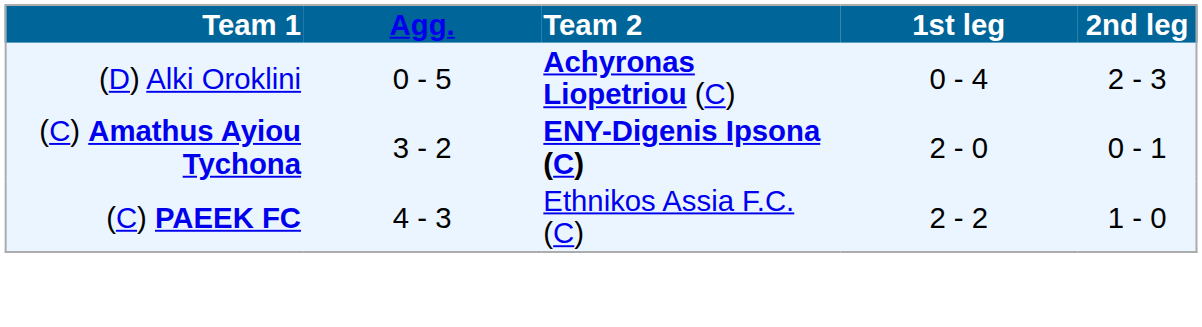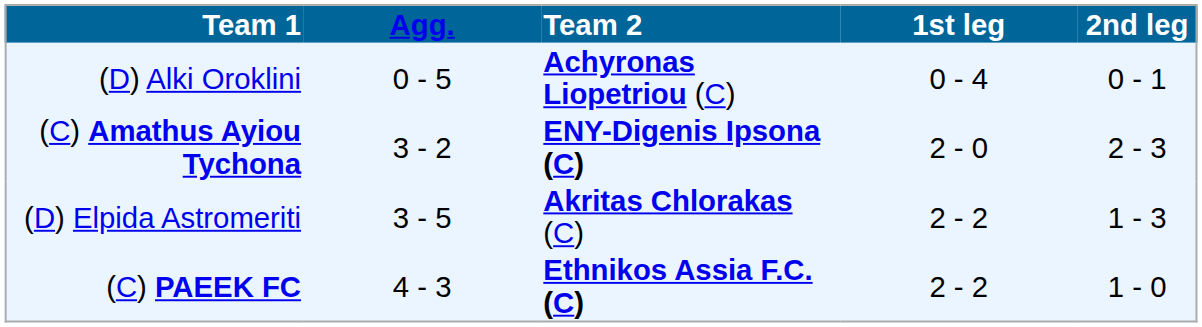 <table cellspacing="0" style="background: #EBF5FF; border: 1px #aaa solid; border-collapse: collapse; font-size: 95%; margin: 1em auto;" width=70%>
 <tr bgcolor=#006699 style="color:white;">
 <th width=25% align="right">Team 1</th>
 <th width=20% align="center"><a href='#'>Agg.</a></th>
 <th width=25% align="left">Team 2</th>
 <th width=20% align="center">1st leg</th>
 <th width=20% align="center">2nd leg</th>
 </tr>
 <tr>
 <td align=right>(<a href='#'>D</a>) <a href='#'>Alki Oroklini</a></td>
 <td align=center>0 - 5</td>
 <td align=left><strong><a href='#'>Achyronas Liopetriou</a></strong> (<a href='#'>C</a>)</td>
 <td align=center>0 - 4</td>
-<td align=center>2 - 3</td>
+<td align=center>0 - 1</td>
 </tr>
 <tr>
 <td align=right>(<a href='#'>C</a>) <strong><a href='#'>Amathus Ayiou Tychona</a></strong></td>
 <td align=center>3 - 2</td>
 <td align=left><strong><a href='#'>ENY-Digenis Ipsona</a> (<a href='#'>C</a>)</strong></td>
 <td align=center>2 - 0</td>
-<td align=center>0 - 1</td>
+<td align=center>2 - 3</td>
+</tr>
+<tr>
+<td align=right>(<a href='#'>D</a>) <a href='#'>Elpida Astromeriti</a></td>
+<td align=center>3 - 5</td>
+<td align=left><strong><a href='#'>Akritas Chlorakas</a></strong> (<a href='#'>C</a>)</td>
+<td align=center>2 - 2</td>
+<td align=center>1 - 3</td>
 </tr>
 <tr>
 <td align=right>(<a href='#'>C</a>) <strong><a href='#'>PAEEK FC</a></strong></td>
 <td align=center>4 - 3</td>
-<td align=left><a href='#'>Ethnikos Assia F.C.</a> (<a href='#'>C</a>)</td>
+<td align=left><strong><a href='#'>Ethnikos Assia F.C.</a> (<a href='#'>C</a>)</strong></td>
 <td align=center>2 - 2</td>
 <td align=center>1 - 0</td>
 </tr>
 <tr>
 </tr>
 </table>
